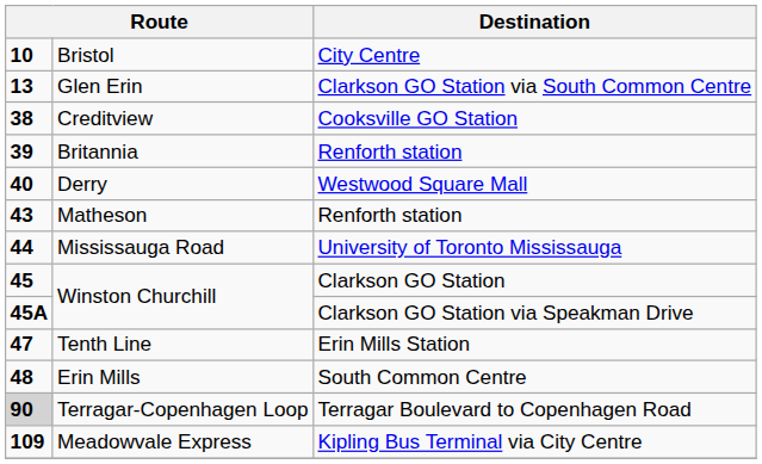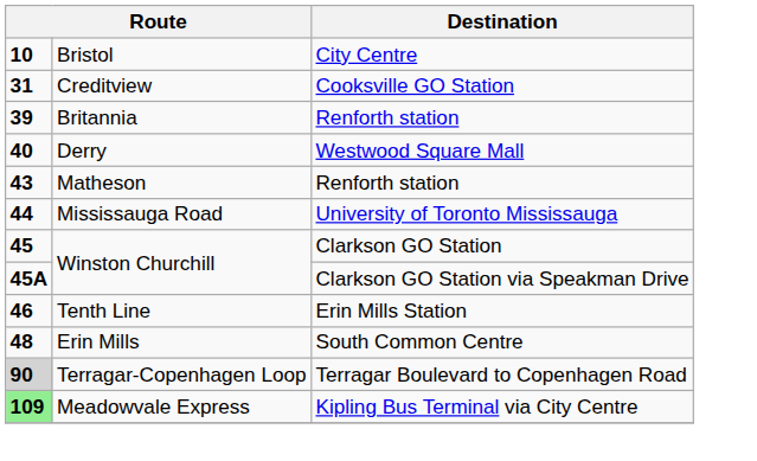 <table class=wikitable style="font-size: 90%;" |>
 <tr>
 <th colspan=2>Route</th>
 <th>Destination</th>
 </tr>
 <tr>
 <td><strong>10</strong></td>
 <td>Bristol</td>
 <td><a href='#'>City Centre</a></td>
 </tr>
 <tr>
-<td><strong>13</strong></td>
-<td>Glen Erin</td>
-<td><a href='#'>Clarkson GO Station</a> via <a href='#'>South Common Centre</a></td>
-</tr>
-<tr>
-<td><strong>38</strong></td>
+<td><strong>31</strong></td>
 <td>Creditview</td>
 <td><a href='#'>Cooksville GO Station</a></td>
 </tr>
 <tr>
 <td><strong>39</strong></td>
 <td>Britannia</td>
 <td><a href='#'>Renforth station</a></td>
 </tr>
 <tr>
 <td><strong>40</strong></td>
 <td>Derry</td>
 <td><a href='#'>Westwood Square Mall</a></td>
 </tr>
 <tr>
 <td><strong>43</strong></td>
 <td>Matheson</td>
 <td>Renforth station</td>
 </tr>
 <tr>
 <td><strong>44</strong></td>
 <td>Mississauga Road</td>
 <td><a href='#'>University of Toronto Mississauga</a></td>
 </tr>
 <tr>
 <td><strong>45</strong></td>
 <td rowspan=2>Winston Churchill</td>
 <td>Clarkson GO Station</td>
 </tr>
 <tr>
 <td><strong>45A</strong></td>
 <td>Clarkson GO Station via Speakman Drive</td>
 </tr>
 <tr>
-<td><strong>47</strong></td>
+<td><strong>46</strong></td>
 <td>Tenth Line</td>
 <td>Erin Mills Station</td>
 </tr>
 <tr>
 <td><strong>48</strong></td>
 <td>Erin Mills</td>
 <td>South Common Centre</td>
 </tr>
 <tr>
 <td style="background: lightgrey;"><strong>90</strong></td>
 <td>Terragar-Copenhagen Loop</td>
 <td>Terragar Boulevard to Copenhagen Road</td>
 </tr>
 <tr>
-<td><strong>109</strong></td>
+<td style="background: lightgreen;"><strong>109</strong></td>
 <td>Meadowvale Express</td>
 <td><a href='#'>Kipling Bus Terminal</a> via City Centre</td>
 </tr>
 <tr>
 </tr>
 </table>
